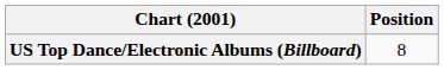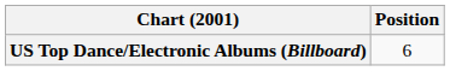 <table class="wikitable plainrowheaders" style="text-align:center">
 <tr>
 <th scope="col">Chart (2001)</th>
 <th scope="col">Position</th>
 </tr>
 <tr>
 <th scope="row">US Top Dance/Electronic Albums (<em>Billboard</em>)</th>
-<td>8</td>
+<td>6</td>
 </tr>
 </table>
